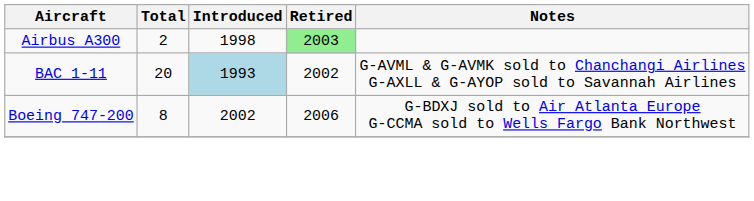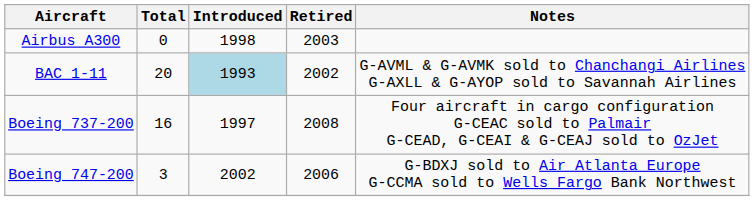 <table class="wikitable" style="margin:0.5em auto; text-align:center">
 <tr>
 <th>Aircraft</th>
 <th>Total</th>
 <th>Introduced</th>
 <th>Retired</th>
 <th>Notes</th>
 </tr>
 <tr>
 <td><a href='#'>Airbus A300</a></td>
-<td>2</td>
+<td>0</td>
 <td>1998</td>
-<td style="background: lightgreen;">2003</td>
+<td>2003</td>
 </tr>
 <tr>
 <td><a href='#'>BAC 1-11</a></td>
 <td>20</td>
 <td style="background: lightblue;">1993</td>
 <td>2002</td>
 <td>G-AVML & G-AVMK sold to <a href='#'>Chanchangi Airlines</a> <br> G-AXLL & G-AYOP sold to Savannah Airlines</td>
 </tr>
 <tr>
+<td><a href='#'>Boeing 737-200</a></td>
+<td>16</td>
+<td>1997</td>
+<td>2008</td>
+<td>Four aircraft in cargo configuration <br> G-CEAC sold to <a href='#'>Palmair</a> <br> G-CEAD, G-CEAI & G-CEAJ sold to <a href='#'>OzJet</a></td>
+</tr>
+<tr>
 <td><a href='#'>Boeing 747-200</a></td>
-<td>8</td>
+<td>3</td>
 <td>2002</td>
 <td>2006</td>
 <td>G-BDXJ sold to <a href='#'>Air Atlanta Europe</a> <br> G-CCMA sold to <a href='#'>Wells Fargo</a> Bank Northwest</td>
 </tr>
 <tr>
 </tr>
 </table>
